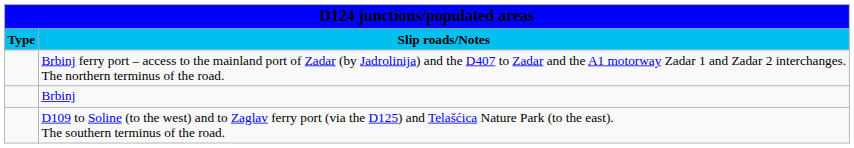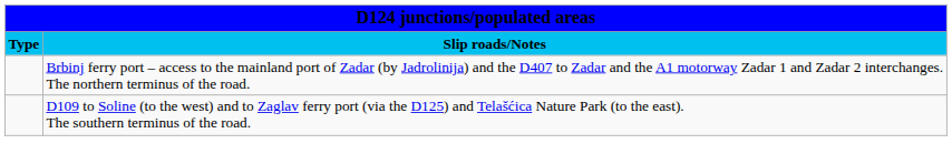 <table class="wikitable">
 <tr>
 <td colspan=2 bgcolor=blue align=center style=margin-top:15><span><big><strong>D124 junctions/populated areas</strong></big></span></td>
 </tr>
 <tr>
 <td align=center bgcolor=00c0f0><strong>Type</strong></td>
 <td align=center bgcolor=00c0f0><strong>Slip roads/Notes</strong></td>
 </tr>
 <tr>
 <td></td>
 <td><a href='#'>Brbinj</a> ferry port – access to the mainland port of <a href='#'>Zadar</a> (by <a href='#'>Jadrolinija</a>) and the <a href='#'>D407</a> to <a href='#'>Zadar</a> and the <a href='#'>A1 motorway</a> Zadar 1 and Zadar 2 interchanges.<br>The northern terminus of the road.</td>
 </tr>
 <tr>
 <td></td>
-<td><a href='#'>Brbinj</a></td>
-</tr>
-<tr>
-<td></td>
 <td> <a href='#'>D109</a> to <a href='#'>Soline</a> (to the west) and to <a href='#'>Zaglav</a> ferry port (via the <a href='#'>D125</a>) and <a href='#'>Telašćica</a> Nature Park (to the east).<br>The southern terminus of the road.</td>
 </tr>
 </table>
